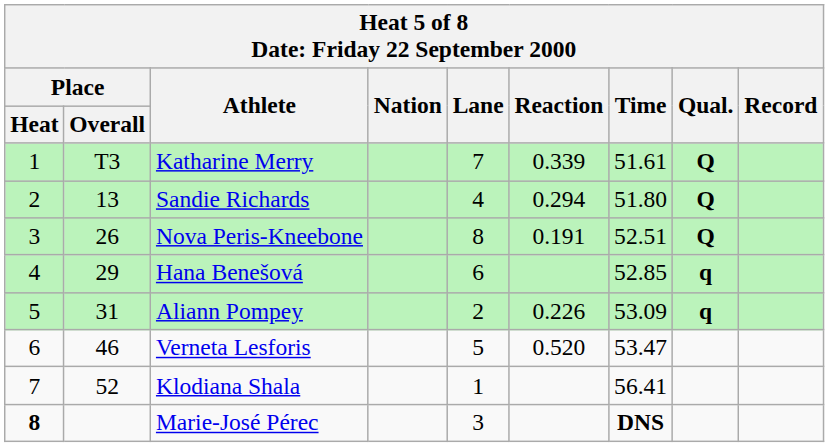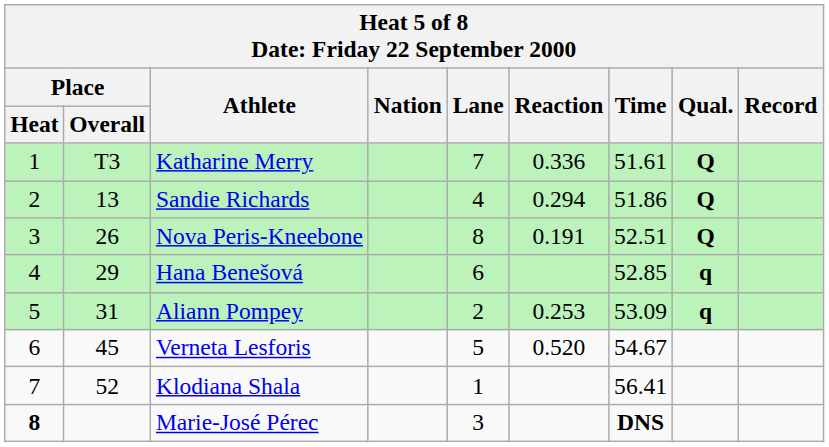 <table class="wikitable sortable">
 <tr>
 <th colspan=9>Heat 5 of 8 <br> Date: Friday 22 September 2000 <br></th>
 </tr>
 <tr>
 <th colspan=2>Place</th>
 <th rowspan=2>Athlete</th>
 <th rowspan=2>Nation</th>
 <th rowspan=2>Lane</th>
 <th rowspan=2>Reaction</th>
 <th rowspan=2>Time</th>
 <th rowspan=2>Qual.</th>
 <th rowspan=2>Record</th>
 </tr>
 <tr>
 <th>Heat</th>
 <th>Overall</th>
 </tr>
 <tr bgcolor = "bbf3bb">
 <td align="center">1</td>
 <td align="center">T3</td>
 <td align="left"><a href='#'>Katharine Merry</a></td>
 <td align="left"></td>
 <td align="center">7</td>
-<td align="center">0.339</td>
+<td align="center">0.336</td>
 <td align="center">51.61</td>
 <td align="center"><strong>Q </strong></td>
 <td align="center"></td>
 </tr>
 <tr bgcolor = "bbf3bb">
 <td align="center">2</td>
 <td align="center">13</td>
 <td align="left"><a href='#'>Sandie Richards</a></td>
 <td align="left"></td>
 <td align="center">4</td>
 <td align="center">0.294</td>
-<td align="center">51.80</td>
+<td align="center">51.86</td>
 <td align="center"><strong>Q </strong></td>
 <td align="center"></td>
 </tr>
 <tr bgcolor = "bbf3bb">
 <td align="center">3</td>
 <td align="center">26</td>
 <td align="left"><a href='#'>Nova Peris-Kneebone</a></td>
 <td align="left"></td>
 <td align="center">8</td>
 <td align="center">0.191</td>
 <td align="center">52.51</td>
 <td align="center"><strong>Q</strong></td>
 <td align="center"></td>
 </tr>
 <tr bgcolor = "bbf3bb">
 <td align="center">4</td>
 <td align="center">29</td>
 <td align="left"><a href='#'>Hana Benešová</a></td>
 <td align="left"></td>
 <td align="center">6</td>
 <td align="center"></td>
 <td align="center">52.85</td>
 <td align="center"><strong>q</strong></td>
 <td align="center"></td>
 </tr>
 <tr bgcolor = "bbf3bb">
 <td align="center">5</td>
 <td align="center">31</td>
 <td align="left"><a href='#'>Aliann Pompey</a></td>
 <td align="left"></td>
 <td align="center">2</td>
-<td align="center">0.226</td>
+<td align="center">0.253</td>
 <td align="center">53.09</td>
 <td align="center"><strong>q</strong></td>
 <td align="center"></td>
 </tr>
 <tr>
 <td align="center">6</td>
-<td align="center">46</td>
+<td align="center">45</td>
 <td align="left"><a href='#'>Verneta Lesforis</a></td>
 <td align="left"></td>
 <td align="center">5</td>
 <td align="center">0.520</td>
-<td align="center">53.47</td>
+<td align="center">54.67</td>
 <td align="center"></td>
 <td align="center"></td>
 </tr>
 <tr>
 <td align="center">7</td>
 <td align="center">52</td>
 <td align="left"><a href='#'>Klodiana Shala</a></td>
 <td align="left"></td>
 <td align="center">1</td>
 <td align="center"></td>
 <td align="center">56.41</td>
 <td align="center"></td>
 <td align="center"></td>
 </tr>
 <tr>
 <td align="center"><strong>8</strong></td>
 <td align="center"></td>
 <td align="left"><a href='#'>Marie-José Pérec</a></td>
 <td align="left"></td>
 <td align="center">3</td>
 <td align="center"></td>
 <td align="center"><strong>DNS</strong></td>
 <td align="center"></td>
 <td align="center"></td>
 </tr>
 </table>
